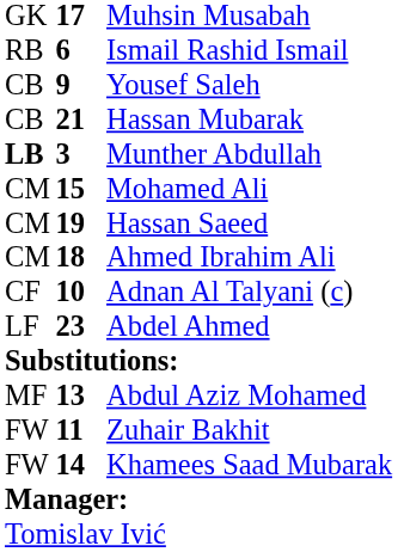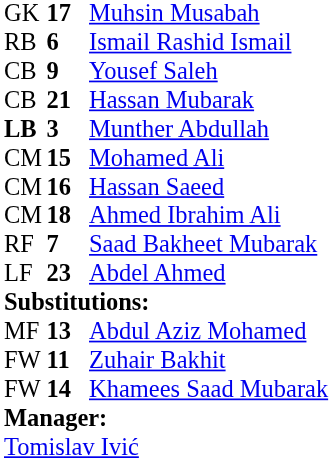 <table style="font-size: 90%" cellspacing="0" cellpadding="0">
 <tr>
 <th width="25"></th>
 <th width="25"></th>
 </tr>
 <tr>
 <td>GK</td>
 <td><strong>17</strong></td>
 <td><a href='#'>Muhsin Musabah</a></td>
 </tr>
 <tr>
 <td>RB</td>
 <td><strong>6</strong></td>
 <td><a href='#'>Ismail Rashid Ismail</a></td>
 </tr>
 <tr>
 <td>CB</td>
 <td><strong>9</strong></td>
 <td><a href='#'>Yousef Saleh</a></td>
 </tr>
 <tr>
 <td>CB</td>
 <td><strong>21</strong></td>
 <td><a href='#'>Hassan Mubarak</a></td>
 </tr>
 <tr>
 <td><strong>LB</strong></td>
 <td><strong>3</strong></td>
 <td><a href='#'>Munther Abdullah</a></td>
 </tr>
 <tr>
 <td>CM</td>
 <td><strong>15</strong></td>
 <td><a href='#'>Mohamed Ali</a></td>
 </tr>
 <tr>
 <td>CM</td>
-<td><strong>19</strong></td>
+<td><strong>16</strong></td>
 <td><a href='#'>Hassan Saeed</a></td>
 <td></td>
 </tr>
 <tr>
 <td>CM</td>
 <td><strong>18</strong></td>
 <td><a href='#'>Ahmed Ibrahim Ali</a></td>
 <td></td>
 </tr>
 <tr>
-<td>CF</td>
-<td><strong>10</strong></td>
-<td><a href='#'>Adnan Al Talyani</a> (<a href='#'>c</a>)</td>
+<td>RF</td>
+<td><strong>7</strong></td>
+<td><a href='#'>Saad Bakheet Mubarak</a></td>
 <td></td>
 <td></td>
 </tr>
 <tr>
 <td>LF</td>
 <td><strong>23</strong></td>
 <td><a href='#'>Abdel Ahmed</a></td>
 <td></td>
 <td></td>
 </tr>
 <tr>
 <td colspan=3><strong>Substitutions:</strong></td>
 </tr>
 <tr>
 <td>MF</td>
 <td><strong>13</strong></td>
 <td><a href='#'>Abdul Aziz Mohamed</a></td>
 <td></td>
 <td></td>
 </tr>
 <tr>
 <td>FW</td>
 <td><strong>11</strong></td>
 <td><a href='#'>Zuhair Bakhit</a></td>
 <td></td>
 <td></td>
 </tr>
 <tr>
 <td>FW</td>
 <td><strong>14</strong></td>
 <td><a href='#'>Khamees Saad Mubarak</a></td>
 <td></td>
 <td></td>
 </tr>
 <tr>
 <td colspan=3><strong>Manager:</strong></td>
 </tr>
 <tr>
 <td colspan=3> <a href='#'>Tomislav Ivić</a></td>
 </tr>
 <tr>
 </tr>
 </table>
